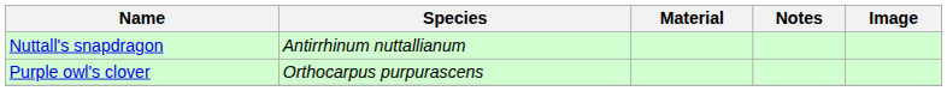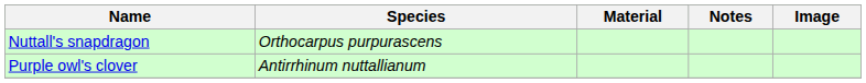 <table class="wikitable" align="center" width="100%" style="background:#D1FFCF;">
 <tr>
 <th>Name</th>
 <th>Species</th>
 <th>Material</th>
 <th>Notes</th>
 <th>Image</th>
 </tr>
 <tr>
 <td><a href='#'>Nuttall's snapdragon</a></td>
-<td><em>Antirrhinum nuttallianum</em></td>
+<td><em>Orthocarpus purpurascens</em></td>
 <td></td>
 <td></td>
 <td></td>
 </tr>
 <tr>
 <td><a href='#'>Purple owl's clover</a></td>
-<td><em>Orthocarpus purpurascens</em></td>
+<td><em>Antirrhinum nuttallianum</em></td>
 <td></td>
 <td></td>
 <td></td>
 </tr>
 <tr>
 </tr>
 </table>
